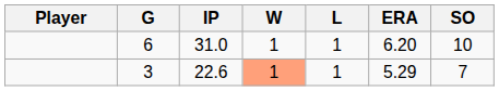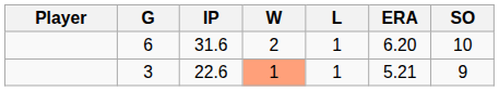 <table class="wikitable sortable">
 <tr>
 <th bgcolor="#DDDDFF" width="16%">Player</th>
 <th bgcolor="#DDDDFF" width="9%">G</th>
 <th bgcolor="#DDDDFF" width="9%">IP</th>
 <th bgcolor="#DDDDFF" width="9%">W</th>
 <th bgcolor="#DDDDFF" width="9%">L</th>
 <th bgcolor="#DDDDFF" width="9%">ERA</th>
 <th bgcolor="#DDDDFF" width="9%">SO</th>
 </tr>
 <tr align="center">
 <td></td>
 <td>6</td>
-<td>31.0</td>
-<td>1</td>
+<td>31.6</td>
+<td>2</td>
 <td>1</td>
 <td>6.20</td>
 <td>10</td>
 </tr>
 <tr align="center">
 <td></td>
 <td>3</td>
 <td>22.6</td>
 <td style="background: lightsalmon;">1</td>
 <td>1</td>
-<td>5.29</td>
-<td>7</td>
+<td>5.21</td>
+<td>9</td>
 </tr>
 </table>
